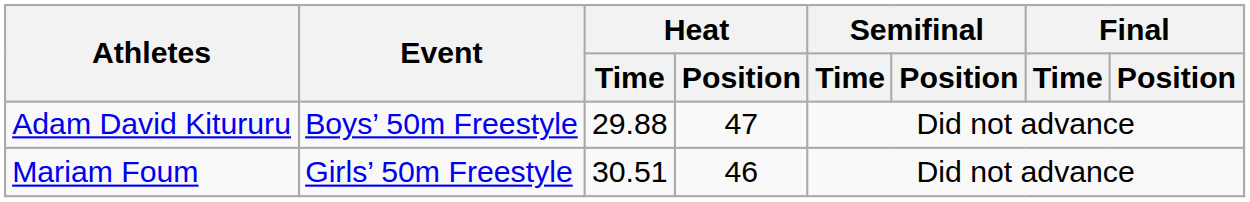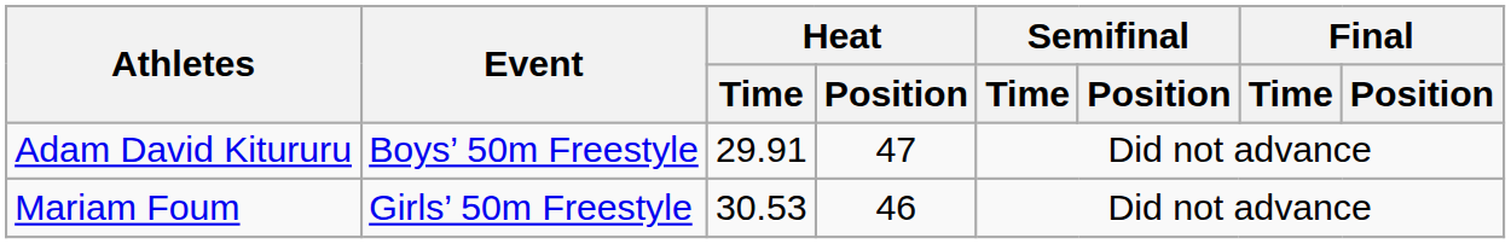 <table class="wikitable" border="1" style="font-size:90%">
 <tr>
 <th rowspan=2>Athletes</th>
 <th rowspan=2>Event</th>
 <th colspan=2>Heat</th>
 <th colspan=2>Semifinal</th>
 <th colspan=2>Final</th>
 </tr>
 <tr>
 <th>Time</th>
 <th>Position</th>
 <th>Time</th>
 <th>Position</th>
 <th>Time</th>
 <th>Position</th>
 </tr>
 <tr>
 <td rowspan=1><a href='#'>Adam David Kitururu</a></td>
 <td><a href='#'>Boys’ 50m Freestyle</a></td>
-<td align=center>29.88</td>
+<td align=center>29.91</td>
 <td align=center>47</td>
 <td colspan="4" align=center>Did not advance</td>
 </tr>
 <tr>
 <td rowspan=1><a href='#'>Mariam Foum</a></td>
 <td><a href='#'>Girls’ 50m Freestyle</a></td>
-<td align=center>30.51</td>
+<td align=center>30.53</td>
 <td align=center>46</td>
 <td colspan="4" align=center>Did not advance</td>
 </tr>
 </table>
